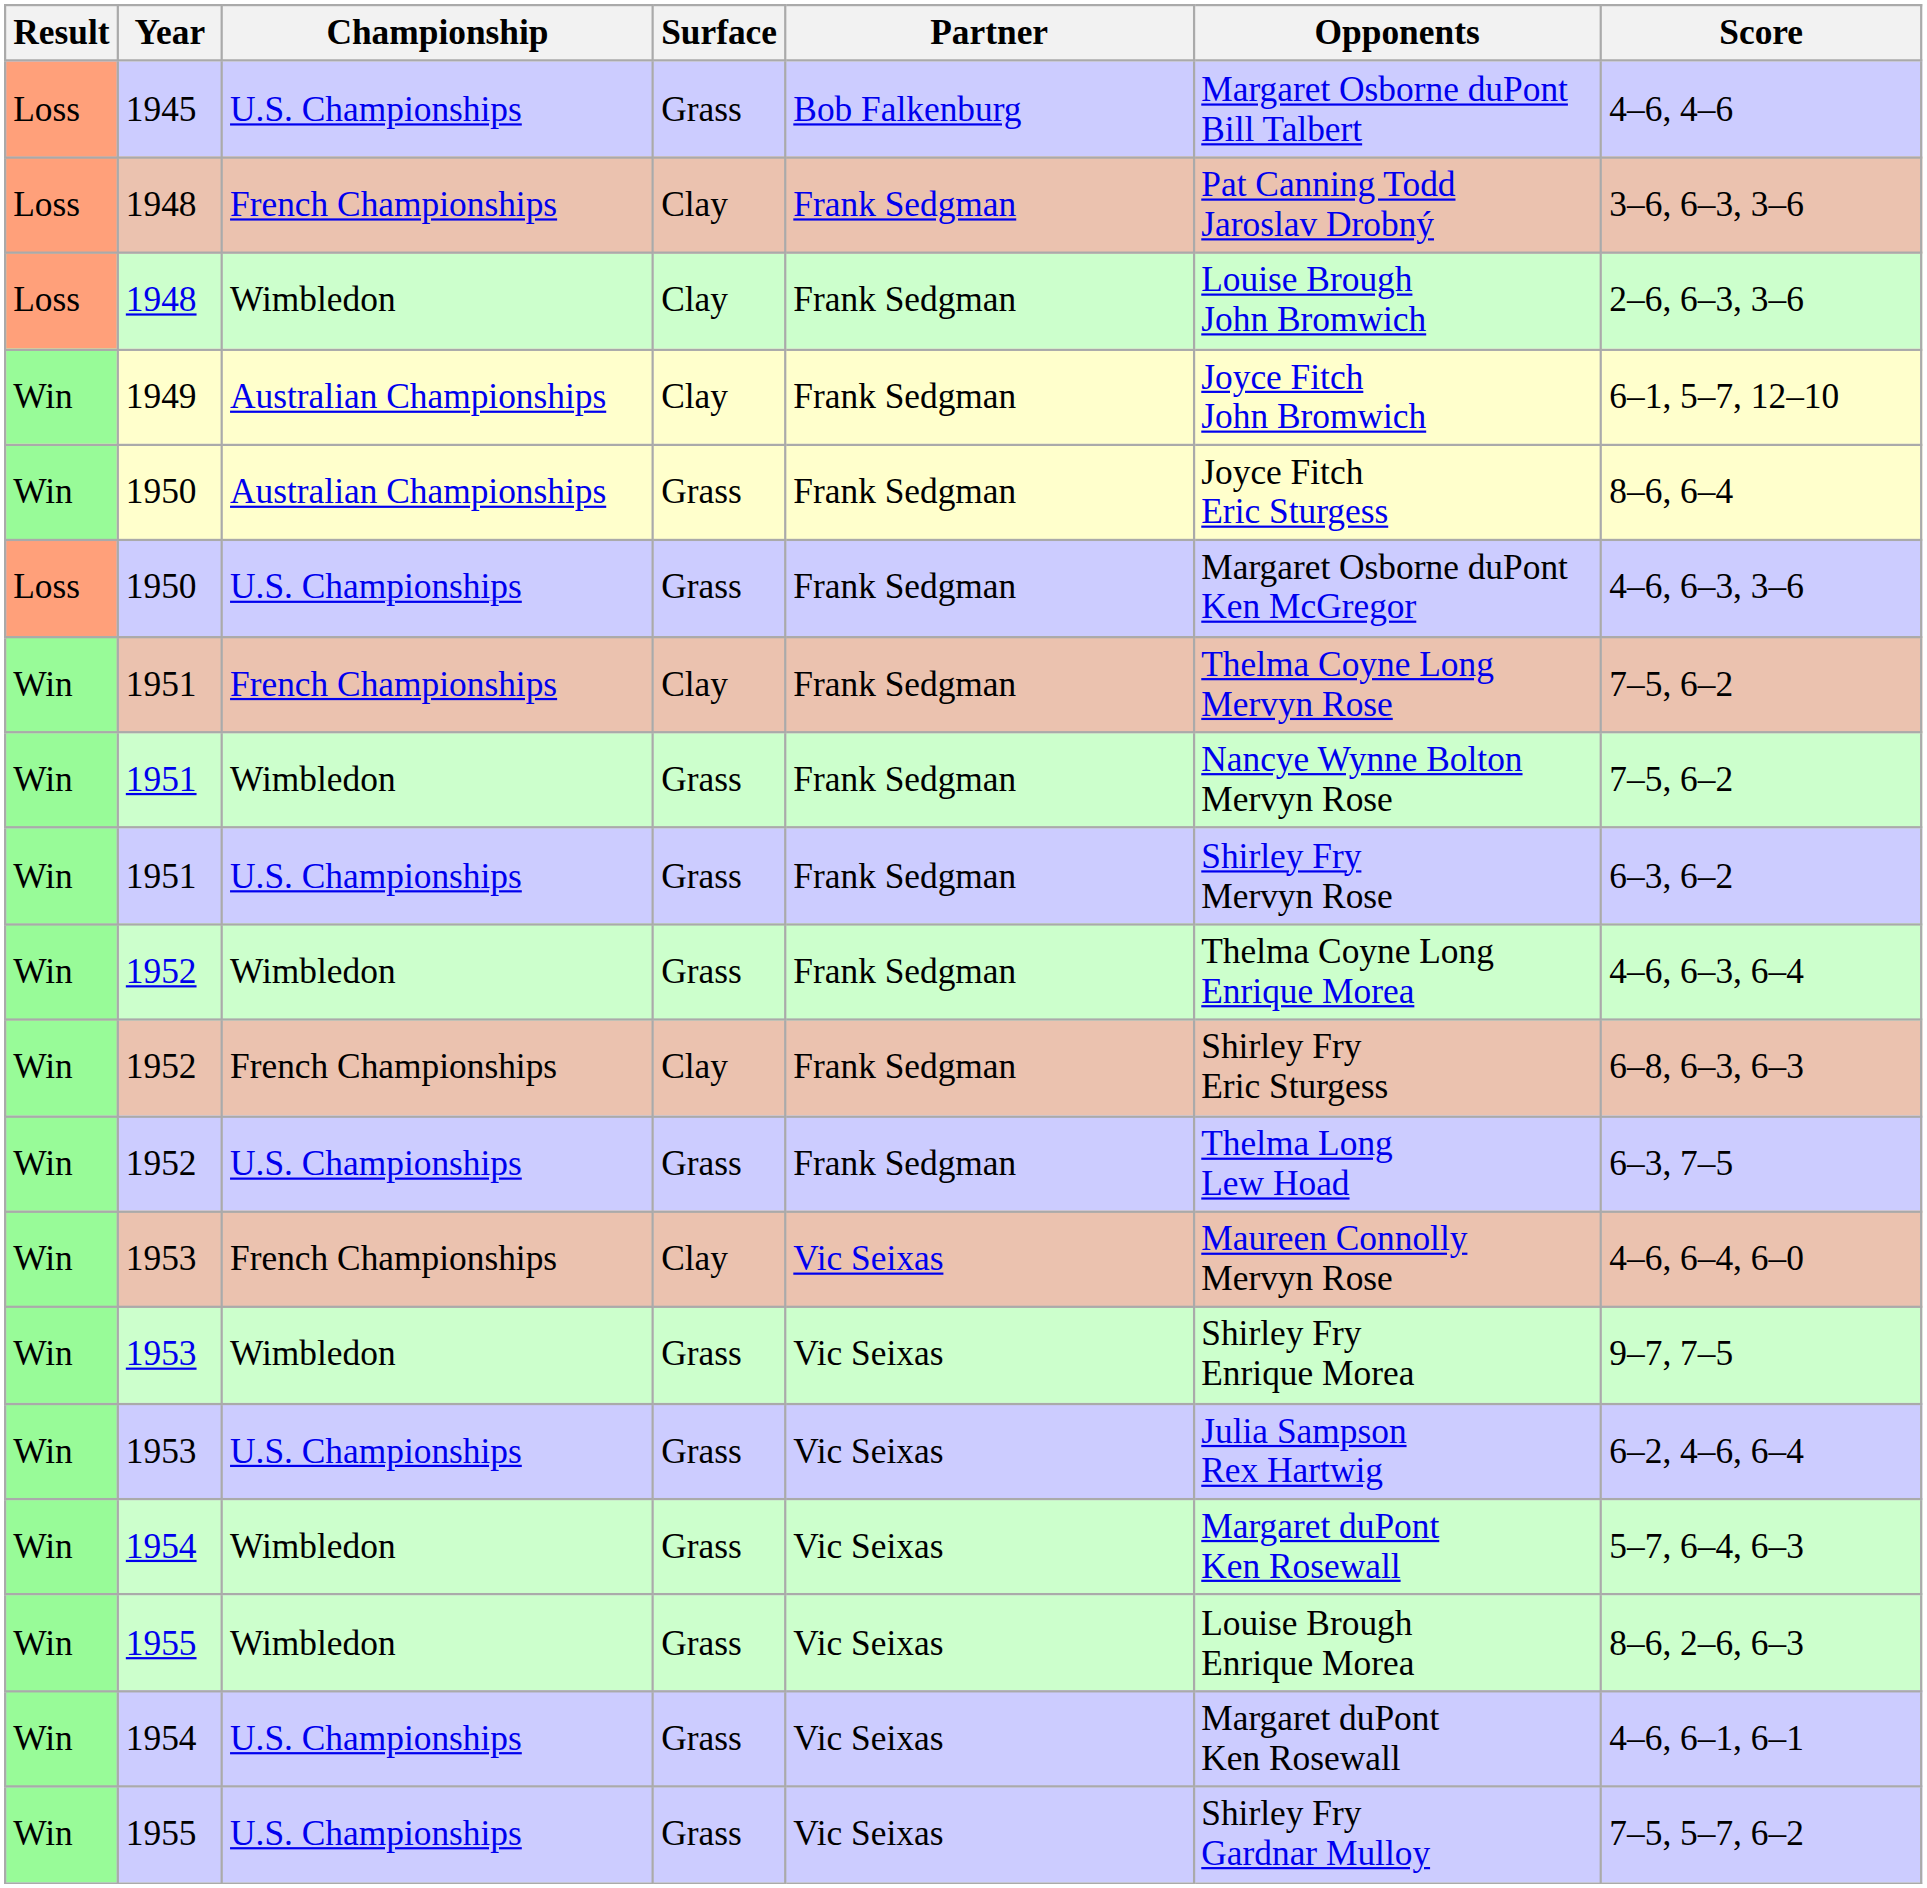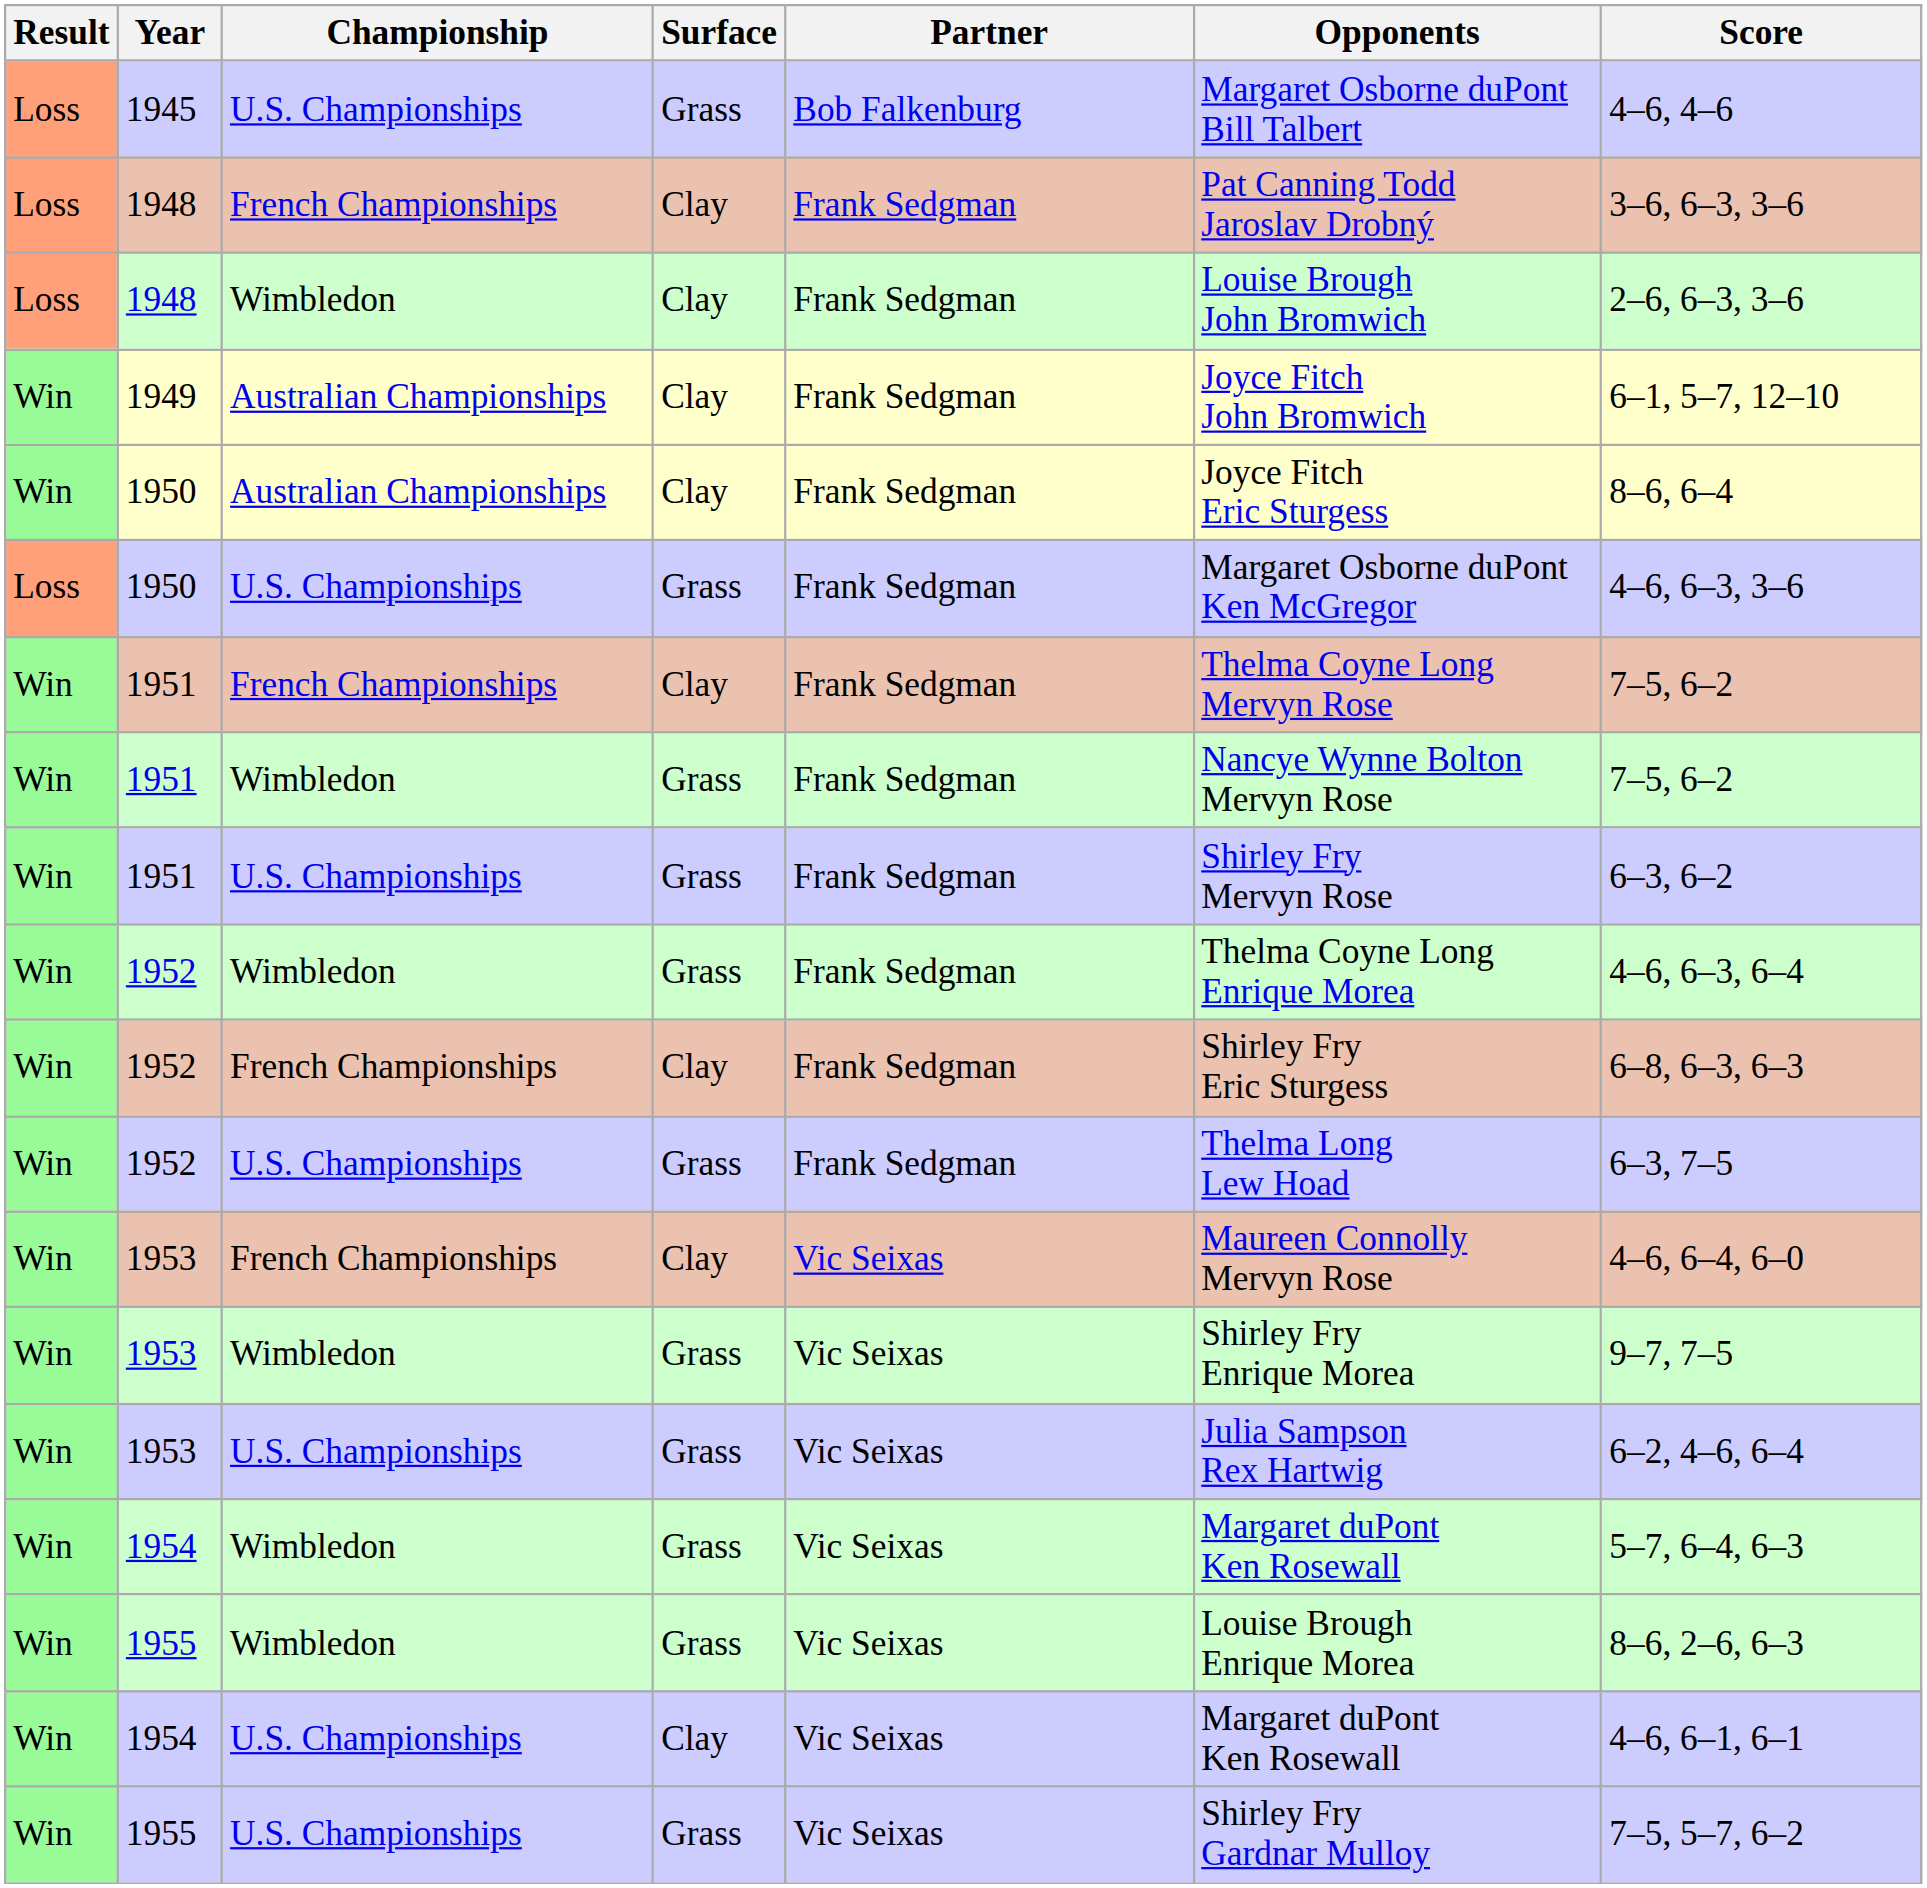 <table class='sortable wikitable'>
 <tr>
 <th style="width:40px">Result</th>
 <th style="width:40px">Year</th>
 <th style="width:190px">Championship</th>
 <th style="width:50px">Surface</th>
 <th style="width:180px">Partner</th>
 <th style="width:180px">Opponents</th>
 <th style="width:140px" class="unsortable">Score</th>
 </tr>
 <tr style="background:#ccf;">
 <td style="background:#ffa07a;">Loss</td>
 <td>1945</td>
 <td><a href='#'>U.S. Championships</a></td>
 <td>Grass</td>
 <td> <a href='#'>Bob Falkenburg</a></td>
 <td> <a href='#'>Margaret Osborne duPont</a> <br>  <a href='#'>Bill Talbert</a></td>
 <td>4–6, 4–6</td>
 </tr>
 <tr style="background:#ebc2af;">
 <td style="background:#ffa07a;">Loss</td>
 <td>1948</td>
 <td><a href='#'>French Championships</a></td>
 <td>Clay</td>
 <td> <a href='#'>Frank Sedgman</a></td>
 <td> <a href='#'>Pat Canning Todd</a> <br>  <a href='#'>Jaroslav Drobný</a></td>
 <td>3–6, 6–3, 3–6</td>
 </tr>
 <tr style="background:#cfc;">
 <td style="background:#ffa07a;">Loss</td>
 <td><a href='#'>1948</a></td>
 <td>Wimbledon</td>
 <td>Clay</td>
 <td> Frank Sedgman</td>
 <td> <a href='#'>Louise Brough</a> <br>  <a href='#'>John Bromwich</a></td>
 <td>2–6, 6–3, 3–6</td>
 </tr>
 <tr style="background:#ffc;">
 <td style="background:#98fb98;">Win</td>
 <td>1949</td>
 <td><a href='#'>Australian Championships</a></td>
 <td>Clay</td>
 <td> Frank Sedgman</td>
 <td> <a href='#'>Joyce Fitch</a> <br>  <a href='#'>John Bromwich</a></td>
 <td>6–1, 5–7, 12–10</td>
 </tr>
 <tr style="background:#ffc;">
 <td style="background:#98fb98;">Win</td>
 <td>1950</td>
 <td><a href='#'>Australian Championships</a></td>
-<td>Grass</td>
+<td>Clay</td>
 <td> Frank Sedgman</td>
 <td> Joyce Fitch <br>  <a href='#'>Eric Sturgess</a></td>
 <td>8–6, 6–4</td>
 </tr>
 <tr style="background:#ccf;">
 <td style="background:#ffa07a;">Loss</td>
 <td>1950</td>
 <td><a href='#'>U.S. Championships</a></td>
 <td>Grass</td>
 <td> Frank Sedgman</td>
 <td> Margaret Osborne duPont <br>  <a href='#'>Ken McGregor</a></td>
 <td>4–6, 6–3, 3–6</td>
 </tr>
 <tr style="background:#ebc2af;">
 <td style="background:#98fb98;">Win</td>
 <td>1951</td>
 <td><a href='#'>French Championships</a></td>
 <td>Clay</td>
 <td> Frank Sedgman</td>
 <td> <a href='#'>Thelma Coyne Long</a> <br>  <a href='#'>Mervyn Rose</a></td>
 <td>7–5, 6–2</td>
 </tr>
 <tr style="background:#cfc;">
 <td style="background:#98fb98;">Win</td>
 <td><a href='#'>1951</a></td>
 <td>Wimbledon</td>
 <td>Grass</td>
 <td> Frank Sedgman</td>
 <td> <a href='#'>Nancye Wynne Bolton</a> <br>  Mervyn Rose</td>
 <td>7–5, 6–2</td>
 </tr>
 <tr style="background:#ccf;">
 <td style="background:#98fb98;">Win</td>
 <td>1951</td>
 <td><a href='#'>U.S. Championships</a></td>
 <td>Grass</td>
 <td> Frank Sedgman</td>
 <td> <a href='#'>Shirley Fry</a> <br>  Mervyn Rose</td>
 <td>6–3, 6–2</td>
 </tr>
 <tr style="background:#cfc;">
 <td style="background:#98fb98;">Win</td>
 <td><a href='#'>1952</a></td>
 <td>Wimbledon</td>
 <td>Grass</td>
 <td> Frank Sedgman</td>
 <td> Thelma Coyne Long <br>  <a href='#'>Enrique Morea</a></td>
 <td>4–6, 6–3, 6–4</td>
 </tr>
 <tr style="background:#ebc2af;">
 <td style="background:#98fb98;">Win</td>
 <td>1952</td>
 <td>French Championships</td>
 <td>Clay</td>
 <td> Frank Sedgman</td>
 <td> Shirley Fry <br>  Eric Sturgess</td>
 <td>6–8, 6–3, 6–3</td>
 </tr>
 <tr style="background:#ccf;">
 <td style="background:#98fb98;">Win</td>
 <td>1952</td>
 <td><a href='#'>U.S. Championships</a></td>
 <td>Grass</td>
 <td> Frank Sedgman</td>
 <td> <a href='#'>Thelma Long</a> <br>  <a href='#'>Lew Hoad</a></td>
 <td>6–3, 7–5</td>
 </tr>
 <tr style="background:#ebc2af;">
 <td style="background:#98fb98;">Win</td>
 <td>1953</td>
 <td>French Championships</td>
 <td>Clay</td>
 <td> <a href='#'>Vic Seixas</a></td>
 <td> <a href='#'>Maureen Connolly</a> <br>  Mervyn Rose</td>
 <td>4–6, 6–4, 6–0</td>
 </tr>
 <tr style="background:#cfc;">
 <td style="background:#98fb98;">Win</td>
 <td><a href='#'>1953</a></td>
 <td>Wimbledon</td>
 <td>Grass</td>
 <td> Vic Seixas</td>
 <td> Shirley Fry <br>  Enrique Morea</td>
 <td>9–7, 7–5</td>
 </tr>
 <tr style="background:#ccf;">
 <td style="background:#98fb98;">Win</td>
 <td>1953</td>
 <td><a href='#'>U.S. Championships</a></td>
 <td>Grass</td>
 <td> Vic Seixas</td>
 <td> <a href='#'>Julia Sampson</a> <br>  <a href='#'>Rex Hartwig</a></td>
 <td>6–2, 4–6, 6–4</td>
 </tr>
 <tr style="background:#cfc;">
 <td style="background:#98fb98;">Win</td>
 <td><a href='#'>1954</a></td>
 <td>Wimbledon</td>
 <td>Grass</td>
 <td> Vic Seixas</td>
 <td> <a href='#'>Margaret duPont</a> <br>  <a href='#'>Ken Rosewall</a></td>
 <td>5–7, 6–4, 6–3</td>
 </tr>
 <tr style="background:#cfc;">
 <td style="background:#98fb98;">Win</td>
 <td><a href='#'>1955</a></td>
 <td>Wimbledon</td>
 <td>Grass</td>
 <td> Vic Seixas</td>
 <td> Louise Brough <br>  Enrique Morea</td>
 <td>8–6, 2–6, 6–3</td>
 </tr>
 <tr style="background:#ccf;">
 <td style="background:#98fb98;">Win</td>
 <td>1954</td>
 <td><a href='#'>U.S. Championships</a></td>
-<td>Grass</td>
+<td>Clay</td>
 <td> Vic Seixas</td>
 <td> Margaret duPont <br>  Ken Rosewall</td>
 <td>4–6, 6–1, 6–1</td>
 </tr>
 <tr style="background:#ccf;">
 <td style="background:#98fb98;">Win</td>
 <td>1955</td>
 <td><a href='#'>U.S. Championships</a></td>
 <td>Grass</td>
 <td> Vic Seixas</td>
 <td> Shirley Fry <br>  <a href='#'>Gardnar Mulloy</a></td>
 <td>7–5, 5–7, 6–2</td>
 </tr>
 </table>
